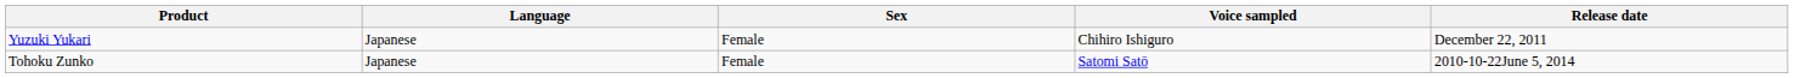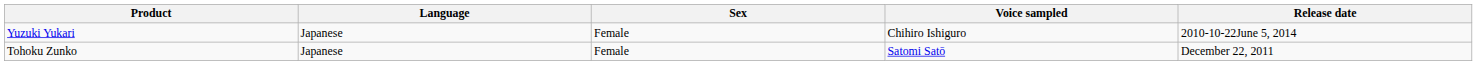 <table class="wikitable sortable" style="text-align:left; width:100%">
 <tr>
 <th width="5%">Product</th>
 <th width="5%">Language</th>
 <th width="5%">Sex</th>
 <th width="5%">Voice sampled</th>
 <th width="5%">Release date</th>
 </tr>
 <tr>
 <td><a href='#'>Yuzuki Yukari</a></td>
 <td>Japanese</td>
 <td>Female</td>
 <td>Chihiro Ishiguro</td>
-<td>December 22, 2011</td>
+<td><span>2010-10-22</span>June 5, 2014</td>
 </tr>
 <tr>
 <td>Tohoku Zunko</td>
 <td>Japanese</td>
 <td>Female</td>
 <td><a href='#'>Satomi Satō</a></td>
-<td><span>2010-10-22</span>June 5, 2014</td>
+<td>December 22, 2011</td>
 </tr>
 </table>
